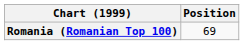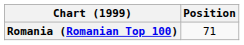 <table class="wikitable plainrowheaders" style="text-align:center">
 <tr>
 <th scope="col">Chart (1999)</th>
 <th scope="col">Position</th>
 </tr>
 <tr>
 <th scope="row">Romania (<a href='#'>Romanian Top 100</a>)</th>
-<td>69</td>
+<td>71</td>
 </tr>
 </table>
